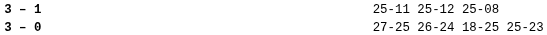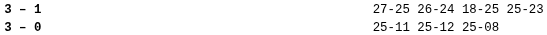 <table width=100% cellspacing=1>
 <tr>
 <th width=20%></th>
 <th width=12%></th>
 <th width=20%></th>
 <th width=33%></th>
 <td></td>
 </tr>
 <tr style=font-size:90%>
 <td align=right><strong></strong></td>
 <td align=center><strong>3 – 1</strong></td>
 <td></td>
-<td>25-11 25-12 25-08</td>
+<td>27-25 26-24 18-25 25-23</td>
 <td></td>
 </tr>
 <tr style=font-size:90%>
 <td align=right><strong></strong></td>
 <td align=center><strong>3 – 0</strong></td>
 <td></td>
-<td>27-25 26-24 18-25 25-23</td>
+<td>25-11 25-12 25-08</td>
 </tr>
 </table>
